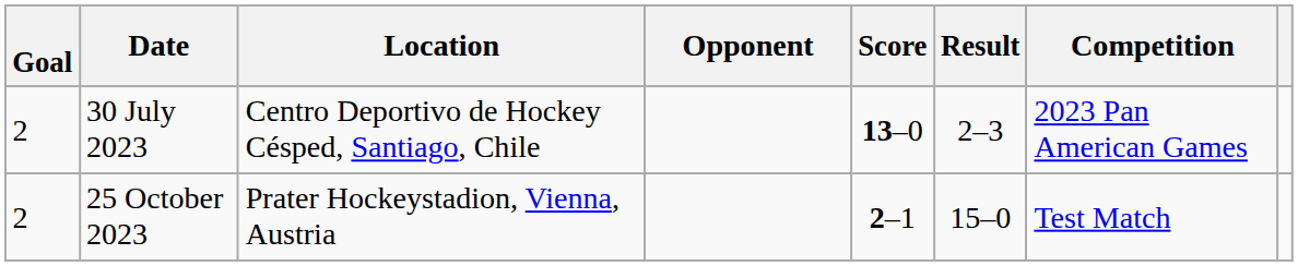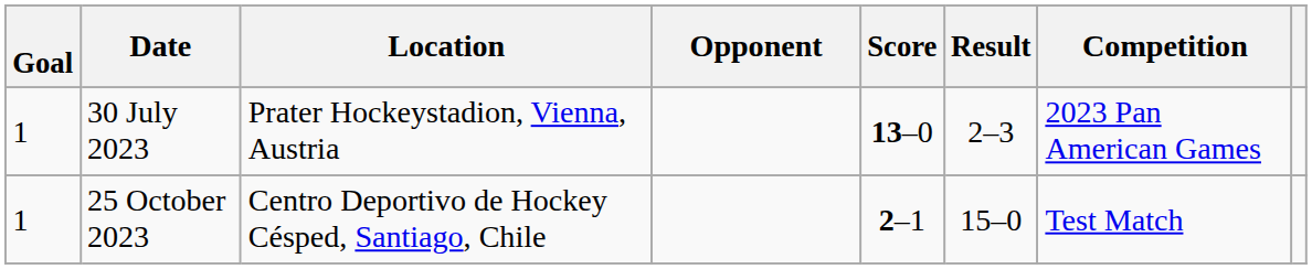 <table class="wikitable sortable" style="font-size:90%" width=97%>
 <tr>
 <th style="font-size:95%;" data-sort-type=number><br>Goal</th>
 <th align=center>Date</th>
 <th>Location</th>
 <th width=90>Opponent</th>
 <th data-sort-type="number" style="font-size:95%">Score</th>
 <th data-sort-type="number" style="font-size:95%">Result</th>
 <th>Competition</th>
 <th></th>
 </tr>
 <tr>
-<td>2</td>
+<td>1</td>
 <td>30 July 2023</td>
-<td>Centro Deportivo de Hockey Césped, <a href='#'>Santiago</a>, Chile</td>
+<td>Prater Hockeystadion, <a href='#'>Vienna</a>, Austria</td>
 <td></td>
 <td align="center"><strong>13</strong>–0</td>
 <td align="center">2–3</td>
 <td><a href='#'>2023 Pan American Games</a></td>
 <td></td>
 </tr>
 <tr>
-<td>2</td>
+<td>1</td>
 <td>25 October 2023</td>
-<td>Prater Hockeystadion, <a href='#'>Vienna</a>, Austria</td>
+<td>Centro Deportivo de Hockey Césped, <a href='#'>Santiago</a>, Chile</td>
 <td></td>
 <td align="center"><strong>2</strong>–1</td>
 <td align="center">15–0</td>
 <td><a href='#'>Test Match</a></td>
 <td></td>
 </tr>
 </table>
